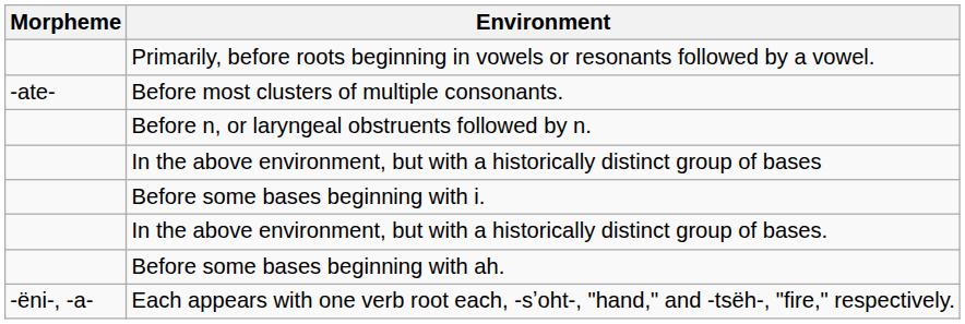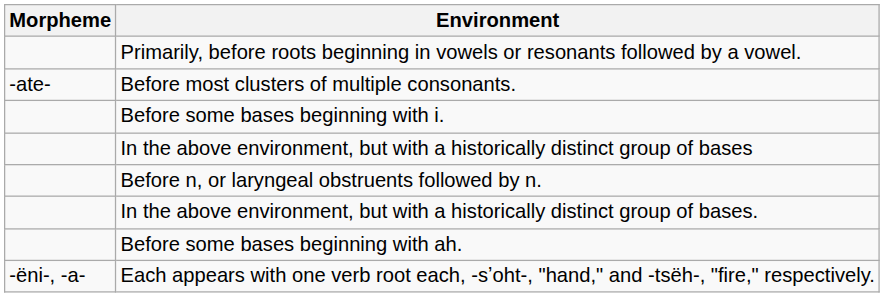 <table class="wikitable">
 <tr>
 <th>Morpheme</th>
 <th>Environment</th>
 </tr>
 <tr>
 <td></td>
 <td>Primarily, before roots beginning in vowels or resonants followed by a vowel.</td>
 </tr>
 <tr>
 <td>-ate-</td>
 <td>Before most clusters of multiple consonants.</td>
 </tr>
 <tr>
 <td></td>
-<td>Before n, or laryngeal obstruents followed by n.</td>
+<td>Before some bases beginning with i.</td>
 </tr>
 <tr>
 <td></td>
 <td>In the above environment, but with a historically distinct group of bases</td>
 </tr>
 <tr>
 <td></td>
-<td>Before some bases beginning with i.</td>
+<td>Before n, or laryngeal obstruents followed by n.</td>
 </tr>
 <tr>
 <td></td>
 <td>In the above environment, but with a historically distinct group of bases.</td>
 </tr>
 <tr>
 <td></td>
 <td>Before some bases beginning with ah.</td>
 </tr>
 <tr>
 <td>-ëni-, -a-</td>
 <td>Each appears with one verb root each, -sʼoht-, "hand," and -tsëh-, "fire," respectively.</td>
 </tr>
 </table>
